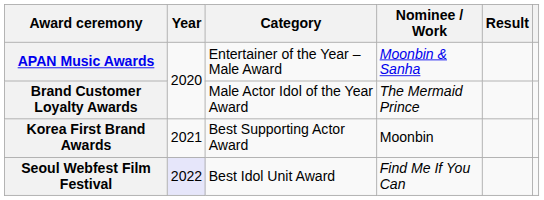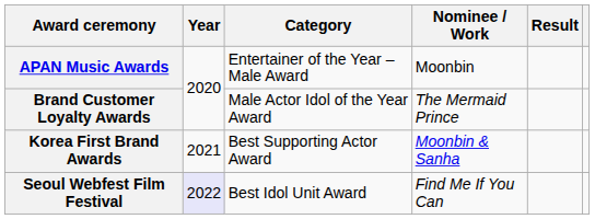 <table class="wikitable plainrowheaders sortable">
 <tr>
 <th scope="col">Award ceremony</th>
 <th scope="col">Year</th>
 <th scope="col">Category</th>
 <th scope="col">Nominee / Work</th>
 <th scope="col">Result</th>
 <th scope="col" class="unsortable"></th>
 </tr>
 <tr>
 <th scope="row"><a href='#'>APAN Music Awards</a></th>
 <td rowspan="2" style="text-align:center">2020</td>
 <td>Entertainer of the Year – Male Award</td>
-<td><em><a href='#'>Moonbin & Sanha</a></em></td>
+<td>Moonbin</td>
 <td></td>
 <td></td>
 </tr>
 <tr>
 <th scope="row">Brand Customer Loyalty Awards</th>
 <td>Male Actor Idol of the Year Award</td>
 <td><em>The Mermaid Prince</em></td>
 <td></td>
 <td style="text-align:center"></td>
 </tr>
 <tr>
 <th scope="row">Korea First Brand Awards</th>
 <td style="text-align:center">2021</td>
 <td>Best Supporting Actor Award</td>
-<td>Moonbin</td>
+<td><em><a href='#'>Moonbin & Sanha</a></em></td>
 <td></td>
 <td style="text-align:center"></td>
 </tr>
 <tr>
 <th scope="row">Seoul Webfest Film Festival</th>
 <td style="background: lavender; text-align:center">2022</td>
 <td>Best Idol Unit Award </td>
 <td><em>Find Me If You Can</em></td>
 <td></td>
 <td></td>
 </tr>
 </table>
